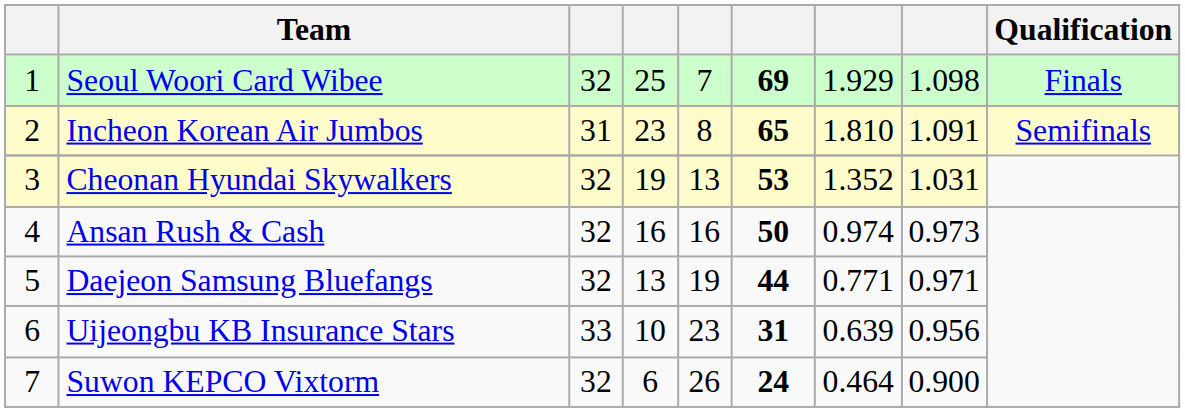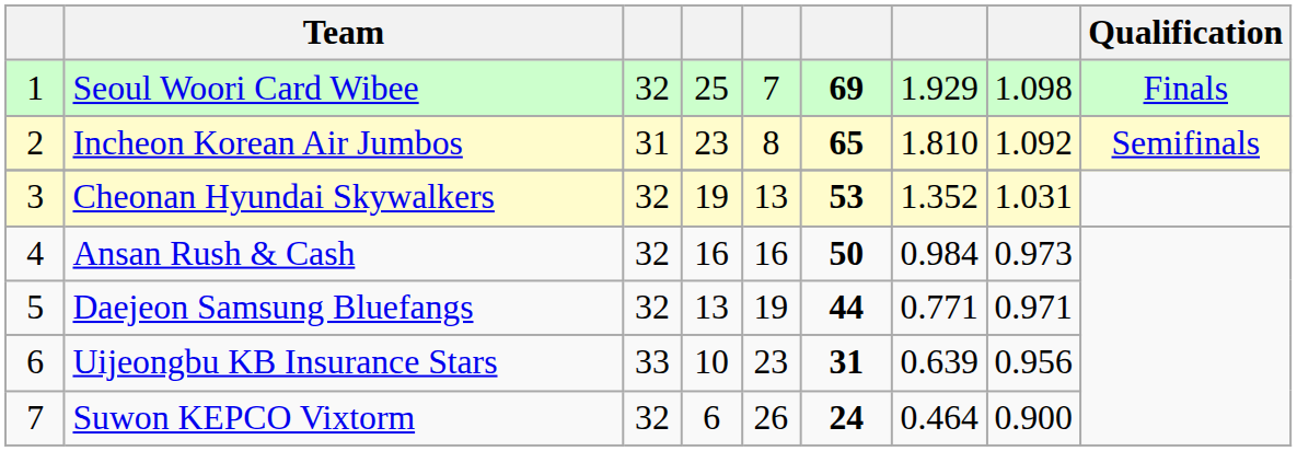 <table class="wikitable" style="text-align:center;">
 <tr>
 <th width=20></th>
 <th width=250>Team</th>
 <th width=20></th>
 <th width=20></th>
 <th width=20></th>
 <th width=35></th>
 <th width=35></th>
 <th width=35></th>
 <th width=50>Qualification</th>
 </tr>
 <tr bgcolor=#ccffcc>
 <td>1</td>
 <td align=left><a href='#'>Seoul Woori Card Wibee</a></td>
 <td>32</td>
 <td>25</td>
 <td>7</td>
 <td><strong>69</strong></td>
 <td>1.929</td>
 <td>1.098</td>
 <td><a href='#'>Finals</a></td>
 </tr>
 <tr bgcolor=#fffccc>
 <td>2</td>
 <td align=left><a href='#'>Incheon Korean Air Jumbos</a></td>
 <td>31</td>
 <td>23</td>
 <td>8</td>
 <td><strong>65</strong></td>
 <td>1.810</td>
-<td>1.091</td>
+<td>1.092</td>
 <td rowspan="2"><a href='#'>Semifinals</a></td>
 </tr>
 <tr>
 </tr>
 <tr bgcolor=#fffccc>
 <td>3</td>
 <td align=left><a href='#'>Cheonan Hyundai Skywalkers</a></td>
 <td>32</td>
 <td>19</td>
 <td>13</td>
 <td><strong>53</strong></td>
 <td>1.352</td>
 <td>1.031</td>
 </tr>
 <tr>
 <td>4</td>
 <td align=left><a href='#'>Ansan Rush & Cash</a></td>
 <td>32</td>
 <td>16</td>
 <td>16</td>
 <td><strong>50</strong></td>
-<td>0.974</td>
+<td>0.984</td>
 <td>0.973</td>
 <td rowspan="4"></td>
 </tr>
 <tr>
 <td>5</td>
 <td align=left><a href='#'>Daejeon Samsung Bluefangs</a></td>
 <td>32</td>
 <td>13</td>
 <td>19</td>
 <td><strong>44</strong></td>
 <td>0.771</td>
 <td>0.971</td>
 </tr>
 <tr>
 <td>6</td>
 <td align=left><a href='#'>Uijeongbu KB Insurance Stars</a></td>
 <td>33</td>
 <td>10</td>
 <td>23</td>
 <td><strong>31</strong></td>
 <td>0.639</td>
 <td>0.956</td>
 </tr>
 <tr>
 <td>7</td>
 <td align=left><a href='#'>Suwon KEPCO Vixtorm</a></td>
 <td>32</td>
 <td>6</td>
 <td>26</td>
 <td><strong>24</strong></td>
 <td>0.464</td>
 <td>0.900</td>
 </tr>
 </table>
